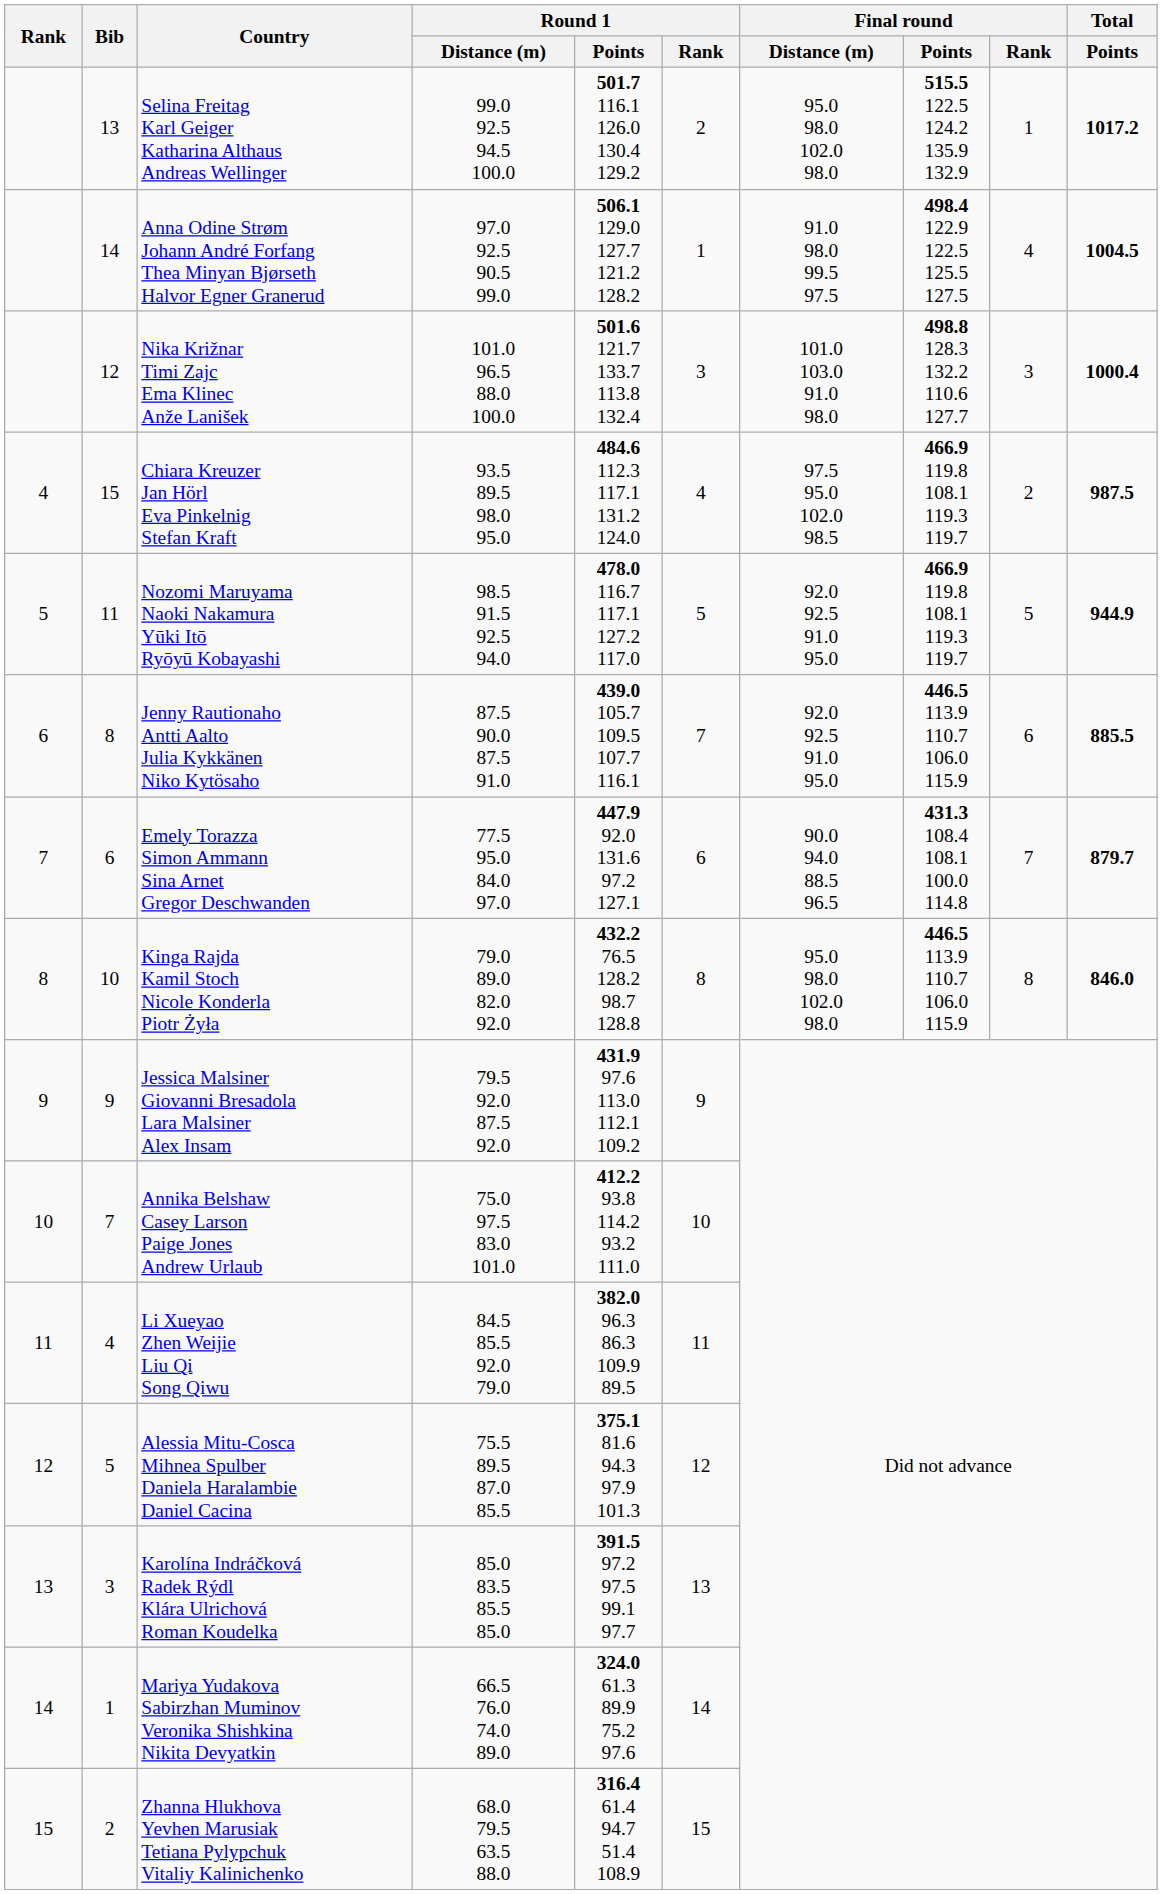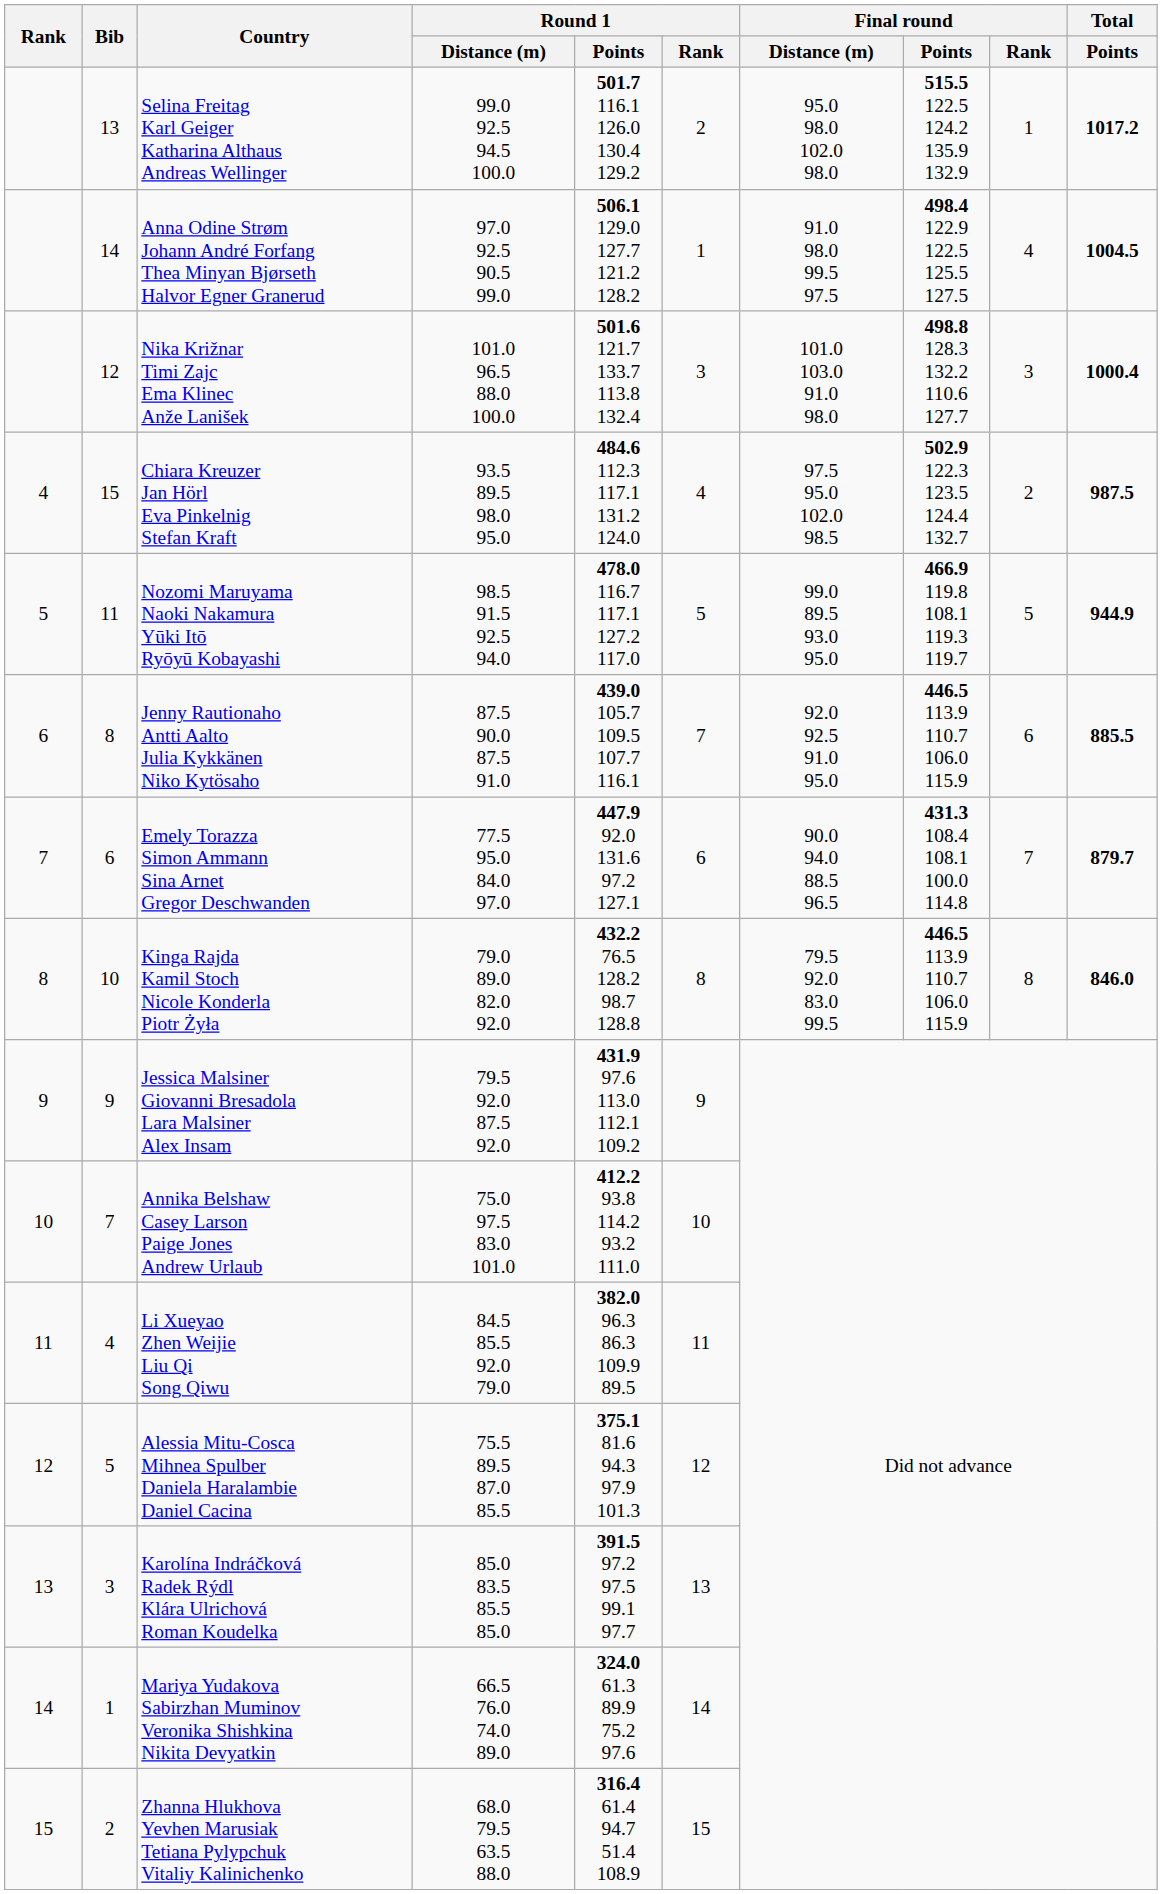 <table class="wikitable sortable" style="text-align:center;font-size:97%" width=73%>
 <tr>
 <th rowspan=2>Rank</th>
 <th rowspan=2>Bib</th>
 <th rowspan=2>Country</th>
 <th colspan=3>Round 1</th>
 <th colspan=3>Final round</th>
 <th>Total</th>
 </tr>
 <tr>
 <th>Distance (m)</th>
 <th>Points</th>
 <th>Rank</th>
 <th>Distance (m)</th>
 <th>Points</th>
 <th>Rank</th>
 <th>Points</th>
 </tr>
 <tr>
 <td></td>
 <td>13</td>
 <td align=left><br><a href='#'>Selina Freitag</a><br><a href='#'>Karl Geiger</a><br><a href='#'>Katharina Althaus</a><br><a href='#'>Andreas Wellinger</a></td>
 <td><br>99.0<br>92.5<br>94.5<br>100.0</td>
 <td><strong>501.7</strong><br>116.1<br>126.0<br>130.4<br>129.2</td>
 <td>2</td>
 <td><br>95.0<br>98.0<br>102.0<br>98.0</td>
 <td><strong>515.5</strong><br>122.5<br>124.2<br>135.9<br>132.9</td>
 <td>1</td>
 <td><strong>1017.2</strong></td>
 </tr>
 <tr>
 <td></td>
 <td>14</td>
 <td align=left><br><a href='#'>Anna Odine Strøm</a><br><a href='#'>Johann André Forfang</a><br><a href='#'>Thea Minyan Bjørseth</a><br><a href='#'>Halvor Egner Granerud</a></td>
 <td><br>97.0<br>92.5<br>90.5<br>99.0</td>
 <td><strong>506.1</strong><br>129.0<br>127.7<br>121.2<br>128.2</td>
 <td>1</td>
 <td><br>91.0<br>98.0<br>99.5<br>97.5</td>
 <td><strong>498.4</strong><br>122.9<br>122.5<br>125.5<br>127.5</td>
 <td>4</td>
 <td><strong>1004.5</strong></td>
 </tr>
 <tr>
 <td></td>
 <td>12</td>
 <td align=left><br><a href='#'>Nika Križnar</a><br><a href='#'>Timi Zajc</a><br><a href='#'>Ema Klinec</a><br><a href='#'>Anže Lanišek</a></td>
 <td><br>101.0<br>96.5<br>88.0<br>100.0</td>
 <td><strong>501.6</strong><br>121.7<br>133.7<br>113.8<br>132.4</td>
 <td>3</td>
 <td><br>101.0<br>103.0<br>91.0<br>98.0</td>
 <td><strong>498.8</strong><br>128.3<br>132.2<br>110.6<br>127.7</td>
 <td>3</td>
 <td><strong>1000.4</strong></td>
 </tr>
 <tr>
 <td>4</td>
 <td>15</td>
 <td align=left><br><a href='#'>Chiara Kreuzer</a><br><a href='#'>Jan Hörl</a><br><a href='#'>Eva Pinkelnig</a><br><a href='#'>Stefan Kraft</a></td>
 <td><br>93.5<br>89.5<br>98.0<br>95.0</td>
 <td><strong>484.6</strong><br>112.3<br>117.1<br>131.2<br>124.0</td>
 <td>4</td>
 <td><br>97.5<br>95.0<br>102.0<br>98.5</td>
-<td><strong>466.9</strong><br>119.8<br>108.1<br>119.3<br>119.7</td>
+<td><strong>502.9</strong><br>122.3<br>123.5<br>124.4<br>132.7</td>
 <td>2</td>
 <td><strong>987.5</strong></td>
 </tr>
 <tr>
 <td>5</td>
 <td>11</td>
 <td align=left><br><a href='#'>Nozomi Maruyama</a><br><a href='#'>Naoki Nakamura</a><br><a href='#'>Yūki Itō</a><br><a href='#'>Ryōyū Kobayashi</a></td>
 <td><br>98.5<br>91.5<br>92.5<br>94.0</td>
 <td><strong>478.0</strong><br>116.7<br>117.1<br>127.2<br>117.0</td>
 <td>5</td>
-<td><br>92.0<br>92.5<br>91.0<br>95.0</td>
+<td><br>99.0<br>89.5<br>93.0<br>95.0</td>
 <td><strong>466.9</strong><br>119.8<br>108.1<br>119.3<br>119.7</td>
 <td>5</td>
 <td><strong>944.9</strong></td>
 </tr>
 <tr>
 <td>6</td>
 <td>8</td>
 <td align=left><br><a href='#'>Jenny Rautionaho</a><br><a href='#'>Antti Aalto</a><br><a href='#'>Julia Kykkänen</a><br><a href='#'>Niko Kytösaho</a></td>
 <td><br>87.5<br>90.0<br>87.5<br>91.0</td>
 <td><strong>439.0</strong><br>105.7<br>109.5<br>107.7<br>116.1</td>
 <td>7</td>
 <td><br>92.0<br>92.5<br>91.0<br>95.0</td>
 <td><strong>446.5</strong><br>113.9<br>110.7<br>106.0<br>115.9</td>
 <td>6</td>
 <td><strong>885.5</strong></td>
 </tr>
 <tr>
 <td>7</td>
 <td>6</td>
 <td align=left><br><a href='#'>Emely Torazza</a><br><a href='#'>Simon Ammann</a><br><a href='#'>Sina Arnet</a><br><a href='#'>Gregor Deschwanden</a></td>
 <td><br>77.5<br>95.0<br>84.0<br>97.0</td>
 <td><strong>447.9</strong><br>92.0<br>131.6<br>97.2<br>127.1</td>
 <td>6</td>
 <td><br>90.0<br>94.0<br>88.5<br>96.5</td>
 <td><strong>431.3</strong><br>108.4<br>108.1<br>100.0<br>114.8</td>
 <td>7</td>
 <td><strong>879.7</strong></td>
 </tr>
 <tr>
 <td>8</td>
 <td>10</td>
 <td align=left><br><a href='#'>Kinga Rajda</a><br><a href='#'>Kamil Stoch</a><br><a href='#'>Nicole Konderla</a><br><a href='#'>Piotr Żyła</a></td>
 <td><br>79.0<br>89.0<br>82.0<br>92.0</td>
 <td><strong>432.2</strong><br>76.5<br>128.2<br>98.7<br>128.8</td>
 <td>8</td>
-<td><br>95.0<br>98.0<br>102.0<br>98.0</td>
+<td><br>79.5<br>92.0<br>83.0<br>99.5</td>
 <td><strong>446.5</strong><br>113.9<br>110.7<br>106.0<br>115.9</td>
 <td>8</td>
 <td><strong>846.0</strong></td>
 </tr>
 <tr>
 <td>9</td>
 <td>9</td>
 <td align=left><br><a href='#'>Jessica Malsiner</a><br><a href='#'>Giovanni Bresadola</a><br><a href='#'>Lara Malsiner</a><br><a href='#'>Alex Insam</a></td>
 <td><br>79.5<br>92.0<br>87.5<br>92.0</td>
 <td><strong>431.9</strong><br>97.6<br>113.0<br>112.1<br>109.2</td>
 <td>9</td>
 <td rowspan=7 colspan=4>Did not advance</td>
 </tr>
 <tr>
 <td>10</td>
 <td>7</td>
 <td align=left><br><a href='#'>Annika Belshaw</a><br><a href='#'>Casey Larson</a><br><a href='#'>Paige Jones</a><br><a href='#'>Andrew Urlaub</a></td>
 <td><br>75.0<br>97.5<br>83.0<br>101.0</td>
 <td><strong>412.2</strong><br>93.8<br>114.2<br>93.2<br>111.0</td>
 <td>10</td>
 </tr>
 <tr>
 <td>11</td>
 <td>4</td>
 <td align=left><br><a href='#'>Li Xueyao</a><br><a href='#'>Zhen Weijie</a><br><a href='#'>Liu Qi</a><br><a href='#'>Song Qiwu</a></td>
 <td><br>84.5<br>85.5<br>92.0<br>79.0</td>
 <td><strong>382.0</strong><br>96.3<br>86.3<br>109.9<br>89.5</td>
 <td>11</td>
 </tr>
 <tr>
 <td>12</td>
 <td>5</td>
 <td align=left><br><a href='#'>Alessia Mitu-Cosca</a><br><a href='#'>Mihnea Spulber</a><br><a href='#'>Daniela Haralambie</a><br><a href='#'>Daniel Cacina</a></td>
 <td><br>75.5<br>89.5<br>87.0<br>85.5</td>
 <td><strong>375.1</strong><br>81.6<br>94.3<br>97.9<br>101.3</td>
 <td>12</td>
 </tr>
 <tr>
 <td>13</td>
 <td>3</td>
 <td align=left><br><a href='#'>Karolína Indráčková</a><br><a href='#'>Radek Rýdl</a><br><a href='#'>Klára Ulrichová</a><br><a href='#'>Roman Koudelka</a></td>
 <td><br>85.0<br>83.5<br>85.5<br>85.0</td>
 <td><strong>391.5</strong><br>97.2<br>97.5<br>99.1<br>97.7</td>
 <td>13</td>
 </tr>
 <tr>
 <td>14</td>
 <td>1</td>
 <td align=left><br><a href='#'>Mariya Yudakova</a><br><a href='#'>Sabirzhan Muminov</a><br><a href='#'>Veronika Shishkina</a><br><a href='#'>Nikita Devyatkin</a></td>
 <td><br>66.5<br>76.0<br>74.0<br>89.0</td>
 <td><strong>324.0</strong><br>61.3<br>89.9<br>75.2<br>97.6</td>
 <td>14</td>
 </tr>
 <tr>
 <td>15</td>
 <td>2</td>
 <td align=left><br><a href='#'>Zhanna Hlukhova</a><br><a href='#'>Yevhen Marusiak</a><br><a href='#'>Tetiana Pylypchuk</a><br><a href='#'>Vitaliy Kalinichenko</a></td>
 <td><br>68.0<br>79.5<br>63.5<br>88.0</td>
 <td><strong>316.4</strong><br>61.4<br>94.7<br>51.4<br>108.9</td>
 <td>15</td>
 </tr>
 </table>
